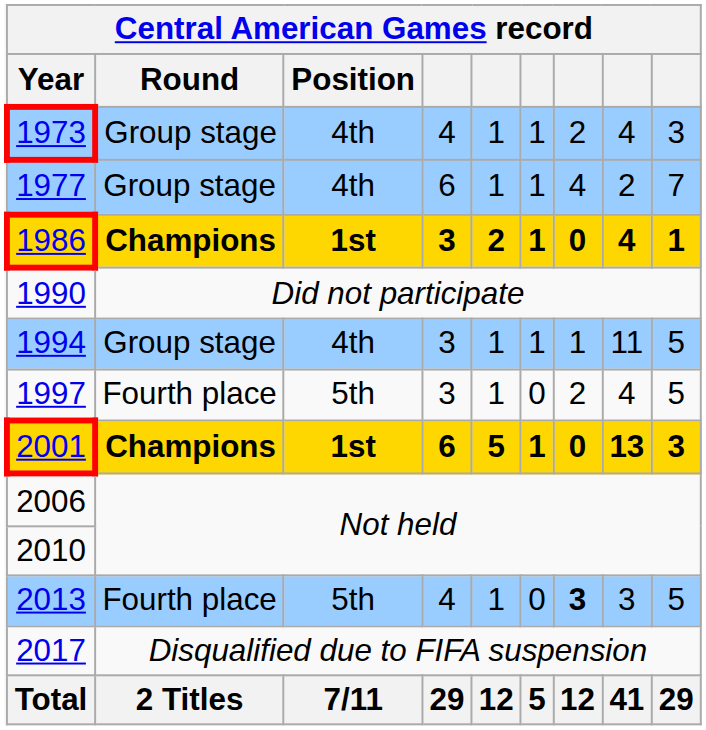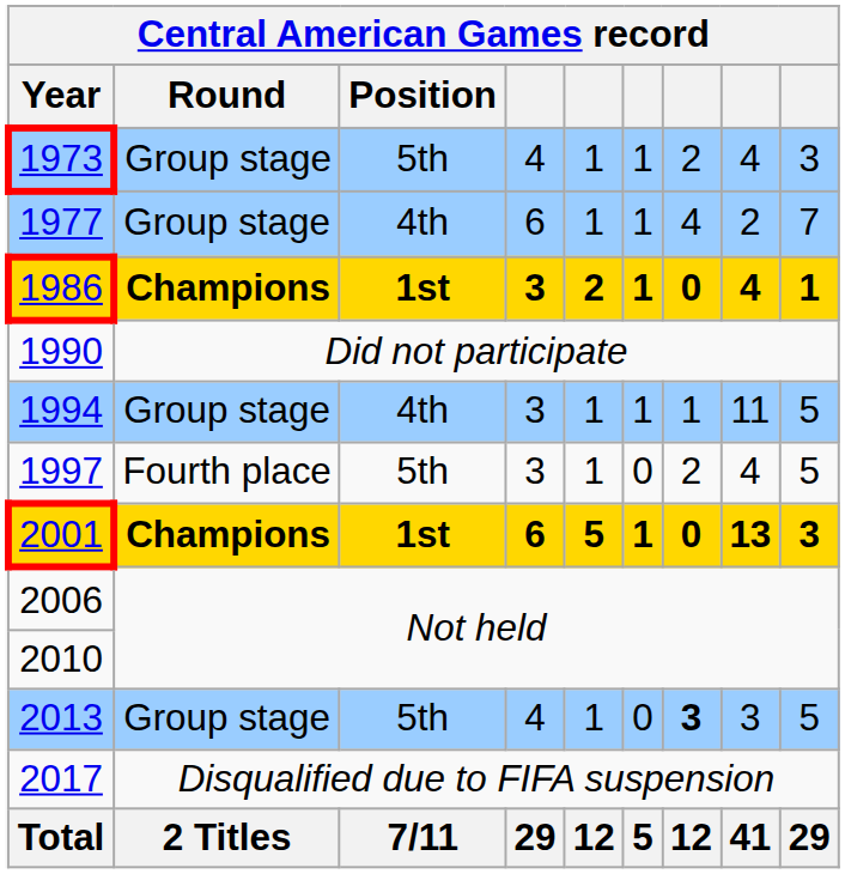 <table class="wikitable" style="text-align: center;">
 <tr>
 <th colspan=9><a href='#'>Central American Games</a> record</th>
 </tr>
 <tr>
 <th>Year</th>
 <th>Round</th>
 <th>Position</th>
 <th></th>
 <th></th>
 <th></th>
 <th></th>
 <th></th>
 <th></th>
 </tr>
 <tr style="background:#9acdff;">
 <td style="border: 3px solid red"> <a href='#'>1973</a></td>
 <td>Group stage</td>
-<td>4th</td>
+<td>5th</td>
 <td>4</td>
 <td>1</td>
 <td>1</td>
 <td>2</td>
 <td>4</td>
 <td>3</td>
 </tr>
 <tr style="background:#9acdff;">
 <td> <a href='#'>1977</a></td>
 <td>Group stage</td>
 <td>4th</td>
 <td>6</td>
 <td>1</td>
 <td>1</td>
 <td>4</td>
 <td>2</td>
 <td>7</td>
 </tr>
 <tr style="background:gold;">
 <td style="border: 3px solid red"> <a href='#'>1986</a></td>
 <td><strong>Champions</strong></td>
 <td><strong>1st</strong></td>
 <td><strong>3</strong></td>
 <td><strong>2</strong></td>
 <td><strong>1</strong></td>
 <td><strong>0</strong></td>
 <td><strong>4</strong></td>
 <td><strong>1</strong></td>
 </tr>
 <tr>
 <td> <a href='#'>1990</a></td>
 <td colspan=8><em>Did not participate</em></td>
 </tr>
 <tr style="background:#9acdff;">
 <td> <a href='#'>1994</a></td>
 <td>Group stage</td>
 <td>4th</td>
 <td>3</td>
 <td>1</td>
 <td>1</td>
 <td>1</td>
 <td>11</td>
 <td>5</td>
 </tr>
 <tr>
 <td> <a href='#'>1997</a></td>
 <td>Fourth place</td>
 <td>5th</td>
 <td>3</td>
 <td>1</td>
 <td>0</td>
 <td>2</td>
 <td>4</td>
 <td>5</td>
 </tr>
 <tr style="background:gold;">
 <td style="border: 3px solid red"> <a href='#'>2001</a></td>
 <td><strong>Champions</strong></td>
 <td><strong>1st</strong></td>
 <td><strong>6</strong></td>
 <td><strong>5</strong></td>
 <td><strong>1</strong></td>
 <td><strong>0</strong></td>
 <td><strong>13</strong></td>
 <td><strong>3</strong></td>
 </tr>
 <tr>
 <td> 2006</td>
 <td colspan=8 rowspan=2><em>Not held</em></td>
 </tr>
 <tr>
 <td> 2010</td>
 </tr>
 <tr style="background:#9acdff;">
 <td> <a href='#'>2013</a></td>
-<td>Fourth place</td>
+<td>Group stage</td>
 <td>5th</td>
 <td>4</td>
 <td>1</td>
 <td>0</td>
 <td><strong>3</strong></td>
 <td>3</td>
 <td>5</td>
 </tr>
 <tr>
 <td> <a href='#'>2017</a></td>
 <td colspan=8><em>Disqualified due to FIFA suspension</em></td>
 </tr>
 <tr>
 <th>Total</th>
 <th>2 Titles</th>
 <th>7/11</th>
 <th>29</th>
 <th>12</th>
 <th>5</th>
 <th>12</th>
 <th>41</th>
 <th>29</th>
 </tr>
 </table>
